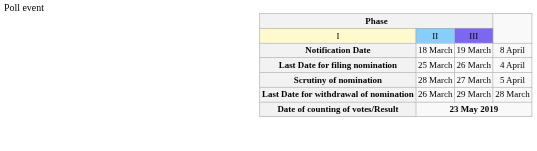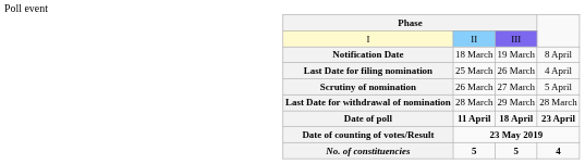 <table class="wikitable"style="text-align:center;margin:auto;font-size:90%;>
 <tr>
 <th rowspan=2>Poll event</th>
 <th colspan=3>Phase</th>
 </tr>
 <tr>
 <td bgcolor=#FFFACD>I</td>
 <td bgcolor=#87CEFA>II</td>
 <td bgcolor=#7B68EE>III</td>
 </tr>
 <tr>
 <th>Notification Date</th>
 <td>18 March</td>
 <td>19 March</td>
 <td>8 April</td>
 </tr>
 <tr>
 <th>Last Date for filing nomination</th>
 <td>25 March</td>
 <td>26 March</td>
 <td>4 April</td>
 </tr>
 <tr>
 <th>Scrutiny of nomination</th>
-<td>28 March</td>
+<td>26 March</td>
 <td>27 March</td>
 <td>5 April</td>
 </tr>
 <tr>
 <th>Last Date for withdrawal of nomination</th>
-<td>26 March</td>
+<td>28 March</td>
 <td>29 March</td>
 <td>28 March</td>
+</tr>
+<tr>
+<th>Date of poll</th>
+<td><strong>11 April</strong></td>
+<td><strong>18 April</strong></td>
+<td><strong>23 April</strong></td>
 </tr>
 <tr>
 <th>Date of counting of votes/Result</th>
 <td colspan="3"><strong>23 May 2019</strong></td>
 </tr>
+<tr>
+<th><strong><em>No. of constituencies</em></strong></th>
+<td><strong>5</strong></td>
+<td><strong>5</strong></td>
+<td><strong>4</strong></td>
+</tr>
 </table>
